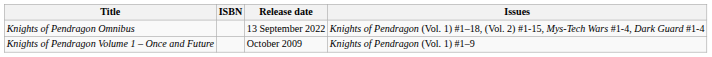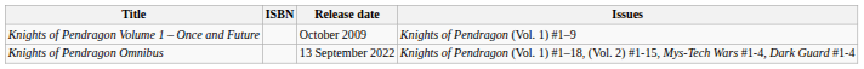 <table class="wikitable">
 <tr>
 <th>Title</th>
 <th>ISBN</th>
 <th>Release date</th>
 <th>Issues</th>
 </tr>
 <tr>
+<td><em>Knights of Pendragon Volume 1 – Once and Future</em></td>
+<td></td>
+<td>October 2009</td>
+<td><em>Knights of Pendragon</em> (Vol. 1) #1–9</td>
+</tr>
+<tr>
 <td><em>Knights of Pendragon Omnibus</em></td>
 <td></td>
 <td>13 September 2022</td>
 <td><em>Knights of Pendragon</em> (Vol. 1) #1–18, (Vol. 2) #1-15, <em>Mys-Tech Wars</em> #1-4, <em>Dark Guard</em> #1-4</td>
 </tr>
-<tr>
-<td><em>Knights of Pendragon Volume 1 – Once and Future</em></td>
-<td></td>
-<td>October 2009</td>
-<td><em>Knights of Pendragon</em> (Vol. 1) #1–9</td>
-</tr>
 </table>
